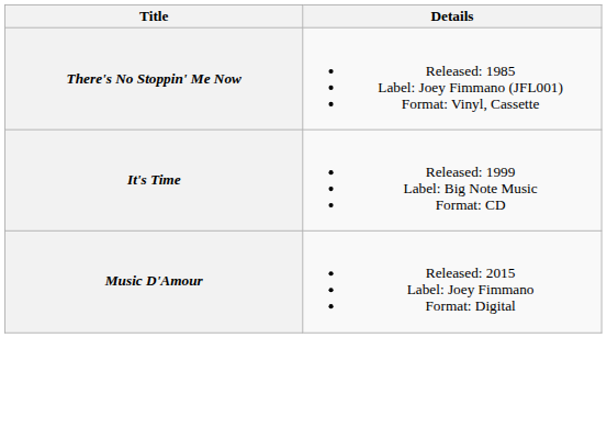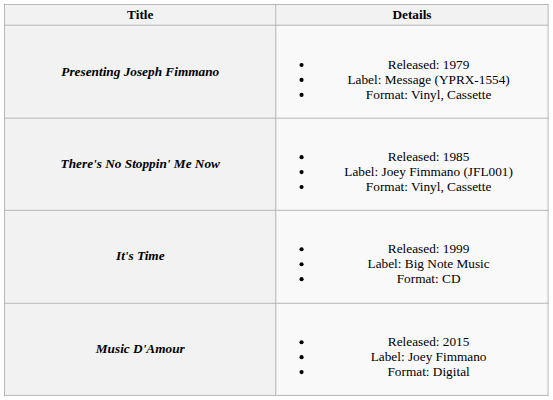 <table class="wikitable plainrowheaders" style="text-align:center;" border="1">
 <tr>
 <th scope="col" style="width:20em;">Title</th>
 <th scope="col" style="width:20em;">Details</th>
+</tr>
+<tr>
+<th scope="row"><em>Presenting Joseph Fimmano</em></th>
+<td><br><ul><li>Released: 1979</li><li>Label: Message (YPRX-1554)</li><li>Format: Vinyl, Cassette</li></ul></td>
 </tr>
 <tr>
 <th scope="row"><em>There's No Stoppin' Me Now</em></th>
 <td><br><ul><li>Released: 1985</li><li>Label: Joey Fimmano (JFL001)</li><li>Format: Vinyl, Cassette</li></ul></td>
 </tr>
 <tr>
 <th scope="row"><em>It's Time</em></th>
 <td><br><ul><li>Released: 1999</li><li>Label: Big Note Music</li><li>Format: CD</li></ul></td>
 </tr>
 <tr>
 <th scope="row"><em>Music D'Amour</em></th>
 <td><br><ul><li>Released: 2015</li><li>Label: Joey Fimmano</li><li>Format: Digital</li></ul></td>
 </tr>
 </table>
